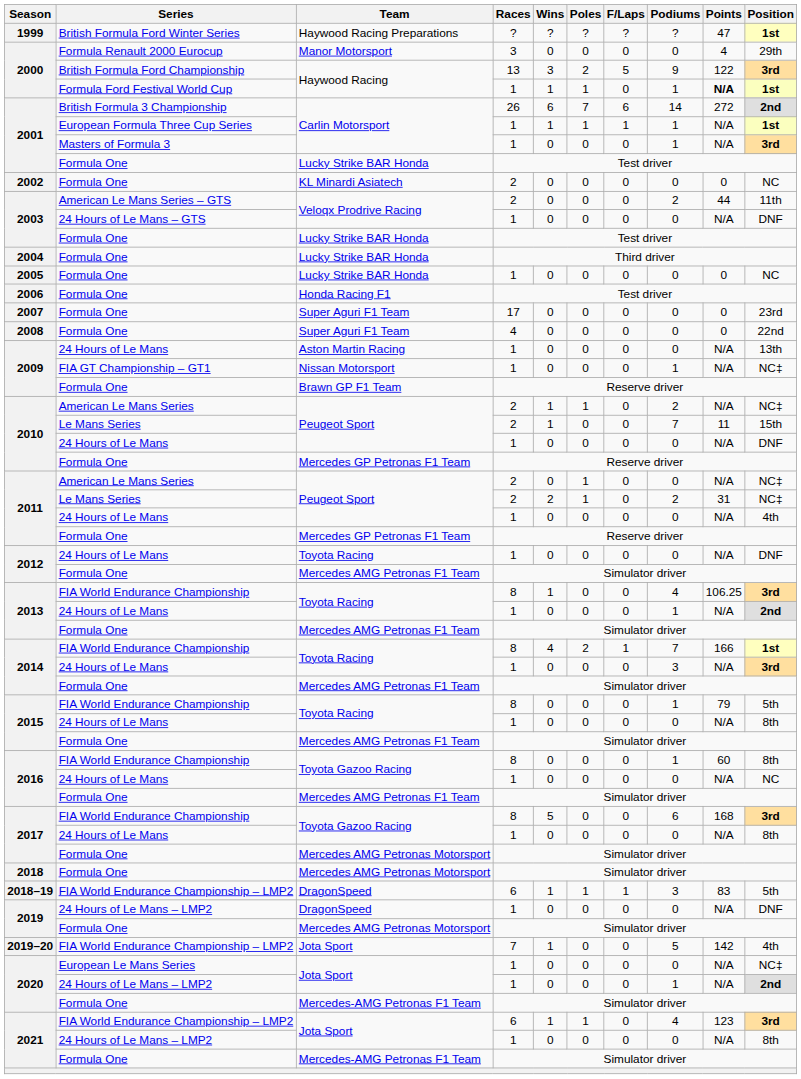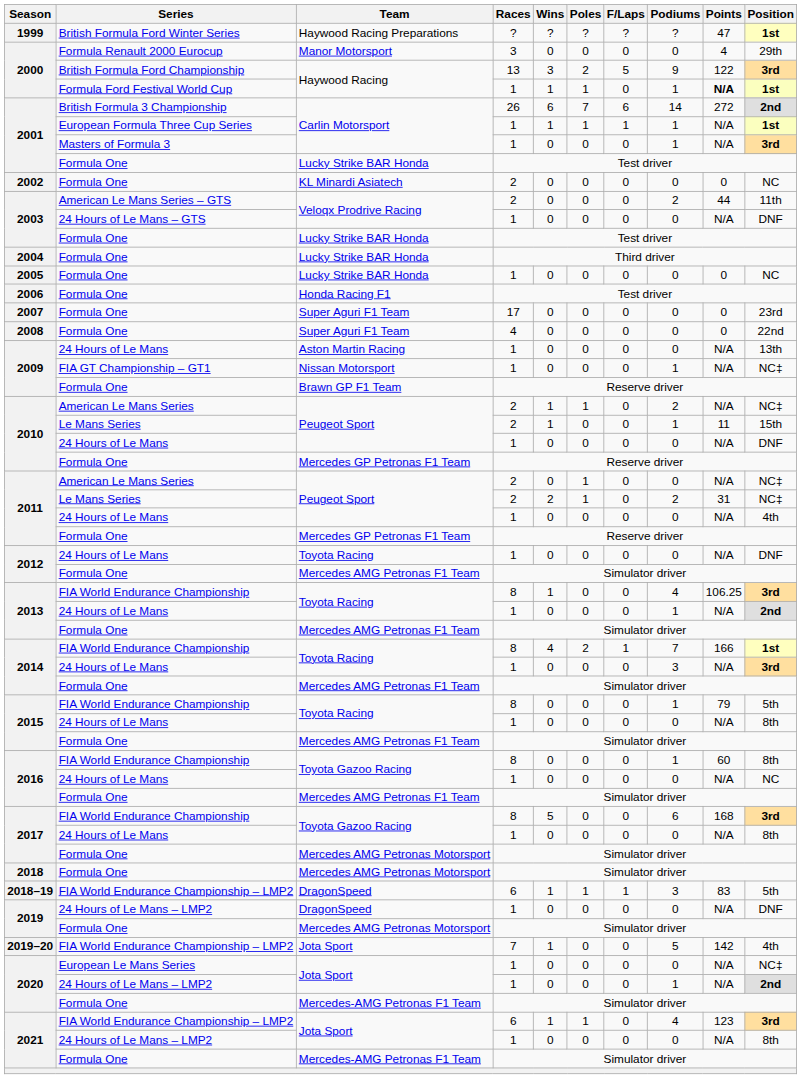 <table class="wikitable" style="font-size: 90%; text-align:center">
 <tr>
 <th>Season</th>
 <th>Series</th>
 <th>Team</th>
 <th>Races</th>
 <th>Wins</th>
 <th>Poles</th>
 <th>F/Laps</th>
 <th>Podiums</th>
 <th>Points</th>
 <th>Position</th>
 </tr>
 <tr>
 <th>1999</th>
 <td align=left><a href='#'>British Formula Ford Winter Series</a></td>
 <td align=left>Haywood Racing Preparations</td>
 <td>?</td>
 <td>?</td>
 <td>?</td>
 <td>?</td>
 <td>?</td>
 <td>47</td>
 <td style="background:#FFFFBF;"><strong>1st</strong></td>
 </tr>
 <tr>
 <th rowspan=3>2000</th>
 <td align=left><a href='#'>Formula Renault 2000 Eurocup</a></td>
 <td align=left><a href='#'>Manor Motorsport</a></td>
 <td>3</td>
 <td>0</td>
 <td>0</td>
 <td>0</td>
 <td>0</td>
 <td>4</td>
 <td>29th</td>
 </tr>
 <tr>
 <td align=left><a href='#'>British Formula Ford Championship</a></td>
 <td align=left rowspan=2>Haywood Racing</td>
 <td>13</td>
 <td>3</td>
 <td>2</td>
 <td>5</td>
 <td>9</td>
 <td>122</td>
 <td style="background:#FFDF9F;"><strong>3rd</strong></td>
 </tr>
 <tr>
 <td align=left><a href='#'>Formula Ford Festival World Cup</a></td>
 <td>1</td>
 <td>1</td>
 <td>1</td>
 <td>0</td>
 <td>1</td>
 <td><strong>N/A</strong></td>
 <td style="background:#FBFFBF;"><strong>1st</strong></td>
 </tr>
 <tr>
 <th rowspan="4">2001</th>
 <td align=left><a href='#'>British Formula 3 Championship</a></td>
 <td align=left rowspan=3><a href='#'>Carlin Motorsport</a></td>
 <td>26</td>
 <td>6</td>
 <td>7</td>
 <td>6</td>
 <td>14</td>
 <td>272</td>
 <td style="background:#DFDFDF;"><strong>2nd</strong></td>
 </tr>
 <tr>
 <td align=left><a href='#'>European Formula Three Cup Series</a></td>
 <td>1</td>
 <td>1</td>
 <td>1</td>
 <td>1</td>
 <td>1</td>
 <td>N/A</td>
 <td style="background:#FBFFBF;"><strong>1st</strong></td>
 </tr>
 <tr>
 <td align=left><a href='#'>Masters of Formula 3</a></td>
 <td>1</td>
 <td>0</td>
 <td>0</td>
 <td>0</td>
 <td>1</td>
 <td>N/A</td>
 <td style="background:#FFDF9F;"><strong>3rd</strong></td>
 </tr>
 <tr>
 <td align=left><a href='#'>Formula One</a></td>
 <td align=left><a href='#'>Lucky Strike BAR Honda</a></td>
 <td colspan="7">Test driver</td>
 </tr>
 <tr>
 <th>2002</th>
 <td align=left><a href='#'>Formula One</a></td>
 <td align=left><a href='#'>KL Minardi Asiatech</a></td>
 <td>2</td>
 <td>0</td>
 <td>0</td>
 <td>0</td>
 <td>0</td>
 <td>0</td>
 <td>NC</td>
 </tr>
 <tr>
 <th rowspan="3">2003</th>
 <td align=left><a href='#'>American Le Mans Series – GTS</a></td>
 <td align=left rowspan=2><a href='#'>Veloqx Prodrive Racing</a></td>
 <td>2</td>
 <td>0</td>
 <td>0</td>
 <td>0</td>
 <td>2</td>
 <td>44</td>
 <td>11th</td>
 </tr>
 <tr>
 <td align=left><a href='#'>24 Hours of Le Mans – GTS</a></td>
 <td>1</td>
 <td>0</td>
 <td>0</td>
 <td>0</td>
 <td>0</td>
 <td>N/A</td>
 <td>DNF</td>
 </tr>
 <tr>
 <td align=left><a href='#'>Formula One</a></td>
 <td align=left><a href='#'>Lucky Strike BAR Honda</a></td>
 <td colspan="7">Test driver</td>
 </tr>
 <tr>
 <th>2004</th>
 <td align=left><a href='#'>Formula One</a></td>
 <td align=left><a href='#'>Lucky Strike BAR Honda</a></td>
 <td colspan="7">Third driver</td>
 </tr>
 <tr>
 <th>2005</th>
 <td align=left><a href='#'>Formula One</a></td>
 <td align=left><a href='#'>Lucky Strike BAR Honda</a></td>
 <td>1</td>
 <td>0</td>
 <td>0</td>
 <td>0</td>
 <td>0</td>
 <td>0</td>
 <td>NC</td>
 </tr>
 <tr>
 <th>2006</th>
 <td align=left><a href='#'>Formula One</a></td>
 <td align=left><a href='#'>Honda Racing F1</a></td>
 <td colspan="7">Test driver</td>
 </tr>
 <tr>
 <th>2007</th>
 <td align=left><a href='#'>Formula One</a></td>
 <td align=left><a href='#'>Super Aguri F1 Team</a></td>
 <td>17</td>
 <td>0</td>
 <td>0</td>
 <td>0</td>
 <td>0</td>
 <td>0</td>
 <td>23rd</td>
 </tr>
 <tr>
 <th>2008</th>
 <td align=left><a href='#'>Formula One</a></td>
 <td align=left><a href='#'>Super Aguri F1 Team</a></td>
 <td>4</td>
 <td>0</td>
 <td>0</td>
 <td>0</td>
 <td>0</td>
 <td>0</td>
 <td>22nd</td>
 </tr>
 <tr>
 <th rowspan="3">2009</th>
 <td align=left><a href='#'>24 Hours of Le Mans</a></td>
 <td align=left><a href='#'>Aston Martin Racing</a></td>
 <td>1</td>
 <td>0</td>
 <td>0</td>
 <td>0</td>
 <td>0</td>
 <td>N/A</td>
 <td>13th</td>
 </tr>
 <tr>
 <td align=left><a href='#'>FIA GT Championship – GT1</a></td>
 <td align=left><a href='#'>Nissan Motorsport</a></td>
 <td>1</td>
 <td>0</td>
 <td>0</td>
 <td>0</td>
 <td>1</td>
 <td>N/A</td>
 <td>NC‡</td>
 </tr>
 <tr>
 <td align=left><a href='#'>Formula One</a></td>
 <td align=left><a href='#'>Brawn GP F1 Team</a></td>
 <td colspan="7">Reserve driver</td>
 </tr>
 <tr>
 <th rowspan="4">2010</th>
 <td align=left><a href='#'>American Le Mans Series</a></td>
 <td align=left rowspan="3"><a href='#'>Peugeot Sport</a></td>
 <td>2</td>
 <td>1</td>
 <td>1</td>
 <td>0</td>
 <td>2</td>
 <td>N/A</td>
 <td>NC‡</td>
 </tr>
 <tr>
 <td align=left><a href='#'>Le Mans Series</a></td>
 <td>2</td>
 <td>1</td>
 <td>0</td>
 <td>0</td>
-<td>7</td>
+<td>1</td>
 <td>11</td>
 <td>15th</td>
 </tr>
 <tr>
 <td align=left><a href='#'>24 Hours of Le Mans</a></td>
 <td>1</td>
 <td>0</td>
 <td>0</td>
 <td>0</td>
 <td>0</td>
 <td>N/A</td>
 <td>DNF</td>
 </tr>
 <tr>
 <td align=left><a href='#'>Formula One</a></td>
 <td align=left><a href='#'>Mercedes GP Petronas F1 Team</a></td>
 <td colspan="7">Reserve driver</td>
 </tr>
 <tr>
 <th rowspan="4">2011</th>
 <td align=left><a href='#'>American Le Mans Series</a></td>
 <td align=left rowspan="3"><a href='#'>Peugeot Sport</a></td>
 <td>2</td>
 <td>0</td>
 <td>1</td>
 <td>0</td>
 <td>0</td>
 <td>N/A</td>
 <td>NC‡</td>
 </tr>
 <tr>
 <td align=left><a href='#'>Le Mans Series</a></td>
 <td>2</td>
 <td>2</td>
 <td>1</td>
 <td>0</td>
 <td>2</td>
 <td>31</td>
 <td>NC‡</td>
 </tr>
 <tr>
 <td align=left><a href='#'>24 Hours of Le Mans</a></td>
 <td>1</td>
 <td>0</td>
 <td>0</td>
 <td>0</td>
 <td>0</td>
 <td>N/A</td>
 <td>4th</td>
 </tr>
 <tr>
 <td align=left><a href='#'>Formula One</a></td>
 <td align=left><a href='#'>Mercedes GP Petronas F1 Team</a></td>
 <td colspan="7">Reserve driver</td>
 </tr>
 <tr>
 <th rowspan="2">2012</th>
 <td align=left><a href='#'>24 Hours of Le Mans</a></td>
 <td align=left><a href='#'>Toyota Racing</a></td>
 <td>1</td>
 <td>0</td>
 <td>0</td>
 <td>0</td>
 <td>0</td>
 <td>N/A</td>
 <td>DNF</td>
 </tr>
 <tr>
 <td align=left><a href='#'>Formula One</a></td>
 <td align=left><a href='#'>Mercedes AMG Petronas F1 Team</a></td>
 <td colspan="7">Simulator driver</td>
 </tr>
 <tr>
 <th rowspan="3">2013</th>
 <td align=left><a href='#'>FIA World Endurance Championship</a></td>
 <td align=left rowspan="2"><a href='#'>Toyota Racing</a></td>
 <td>8</td>
 <td>1</td>
 <td>0</td>
 <td>0</td>
 <td>4</td>
 <td>106.25</td>
 <td style="background:#FFDF9F;"><strong>3rd</strong></td>
 </tr>
 <tr>
 <td align=left><a href='#'>24 Hours of Le Mans</a></td>
 <td>1</td>
 <td>0</td>
 <td>0</td>
 <td>0</td>
 <td>1</td>
 <td>N/A</td>
 <td style="background:#DFDFDF;"><strong>2nd</strong></td>
 </tr>
 <tr>
 <td align=left><a href='#'>Formula One</a></td>
 <td align=left><a href='#'>Mercedes AMG Petronas F1 Team</a></td>
 <td colspan="7">Simulator driver</td>
 </tr>
 <tr>
 <th rowspan="3">2014</th>
 <td align=left><a href='#'>FIA World Endurance Championship</a></td>
 <td align=left rowspan="2"><a href='#'>Toyota Racing</a></td>
 <td>8</td>
 <td>4</td>
 <td>2</td>
 <td>1</td>
 <td>7</td>
 <td>166</td>
 <td style="background:#FFFFBF;"><strong>1st</strong></td>
 </tr>
 <tr>
 <td align=left><a href='#'>24 Hours of Le Mans</a></td>
 <td>1</td>
 <td>0</td>
 <td>0</td>
 <td>0</td>
 <td>3</td>
 <td>N/A</td>
 <td style="background:#FFDF9F;"><strong>3rd</strong></td>
 </tr>
 <tr>
 <td align=left><a href='#'>Formula One</a></td>
 <td align=left><a href='#'>Mercedes AMG Petronas F1 Team</a></td>
 <td colspan="7">Simulator driver</td>
 </tr>
 <tr>
 <th rowspan="3">2015</th>
 <td align=left><a href='#'>FIA World Endurance Championship</a></td>
 <td align=left rowspan="2"><a href='#'>Toyota Racing</a></td>
 <td>8</td>
 <td>0</td>
 <td>0</td>
 <td>0</td>
 <td>1</td>
 <td>79</td>
 <td>5th</td>
 </tr>
 <tr>
 <td align=left><a href='#'>24 Hours of Le Mans</a></td>
 <td>1</td>
 <td>0</td>
 <td>0</td>
 <td>0</td>
 <td>0</td>
 <td>N/A</td>
 <td>8th</td>
 </tr>
 <tr>
 <td align=left><a href='#'>Formula One</a></td>
 <td align=left><a href='#'>Mercedes AMG Petronas F1 Team</a></td>
 <td colspan="7">Simulator driver</td>
 </tr>
 <tr>
 <th rowspan="3">2016</th>
 <td align=left><a href='#'>FIA World Endurance Championship</a></td>
 <td align=left rowspan="2"><a href='#'>Toyota Gazoo Racing</a></td>
 <td>8</td>
 <td>0</td>
 <td>0</td>
 <td>0</td>
 <td>1</td>
 <td>60</td>
 <td>8th</td>
 </tr>
 <tr>
 <td align=left><a href='#'>24 Hours of Le Mans</a></td>
 <td>1</td>
 <td>0</td>
 <td>0</td>
 <td>0</td>
 <td>0</td>
 <td>N/A</td>
 <td>NC</td>
 </tr>
 <tr>
 <td align=left><a href='#'>Formula One</a></td>
 <td align=left><a href='#'>Mercedes AMG Petronas F1 Team</a></td>
 <td colspan="7">Simulator driver</td>
 </tr>
 <tr>
 <th rowspan="3">2017</th>
 <td align=left><a href='#'>FIA World Endurance Championship</a></td>
 <td align=left rowspan="2"><a href='#'>Toyota Gazoo Racing</a></td>
 <td>8</td>
 <td>5</td>
 <td>0</td>
 <td>0</td>
 <td>6</td>
 <td>168</td>
 <td style="background:#FFDF9F;"><strong>3rd</strong></td>
 </tr>
 <tr>
 <td align=left><a href='#'>24 Hours of Le Mans</a></td>
 <td>1</td>
 <td>0</td>
 <td>0</td>
 <td>0</td>
 <td>0</td>
 <td>N/A</td>
 <td>8th</td>
 </tr>
 <tr>
 <td align=left><a href='#'>Formula One</a></td>
 <td align=left><a href='#'>Mercedes AMG Petronas Motorsport</a></td>
 <td colspan="7">Simulator driver</td>
 </tr>
 <tr>
 <th>2018</th>
 <td align=left><a href='#'>Formula One</a></td>
 <td align=left><a href='#'>Mercedes AMG Petronas Motorsport</a></td>
 <td colspan="7">Simulator driver</td>
 </tr>
 <tr>
 <th>2018–19</th>
 <td align=left><a href='#'>FIA World Endurance Championship – LMP2</a></td>
 <td align=left><a href='#'>DragonSpeed</a></td>
 <td>6</td>
 <td>1</td>
 <td>1</td>
 <td>1</td>
 <td>3</td>
 <td>83</td>
 <td>5th</td>
 </tr>
 <tr>
 <th rowspan="2">2019</th>
 <td align=left><a href='#'>24 Hours of Le Mans – LMP2</a></td>
 <td align=left><a href='#'>DragonSpeed</a></td>
 <td>1</td>
 <td>0</td>
 <td>0</td>
 <td>0</td>
 <td>0</td>
 <td>N/A</td>
 <td>DNF</td>
 </tr>
 <tr>
 <td align=left><a href='#'>Formula One</a></td>
 <td align=left><a href='#'>Mercedes AMG Petronas Motorsport</a></td>
 <td colspan="7">Simulator driver</td>
 </tr>
 <tr>
 <th>2019–20</th>
 <td align=left><a href='#'>FIA World Endurance Championship – LMP2</a></td>
 <td align=left><a href='#'>Jota Sport</a></td>
 <td>7</td>
 <td>1</td>
 <td>0</td>
 <td>0</td>
 <td>5</td>
 <td>142</td>
 <td>4th</td>
 </tr>
 <tr>
 <th rowspan="3">2020</th>
 <td align=left><a href='#'>European Le Mans Series</a></td>
 <td align=left rowspan="2"><a href='#'>Jota Sport</a></td>
 <td>1</td>
 <td>0</td>
 <td>0</td>
 <td>0</td>
 <td>0</td>
 <td>N/A</td>
 <td>NC‡</td>
 </tr>
 <tr>
 <td align=left><a href='#'>24 Hours of Le Mans – LMP2</a></td>
 <td>1</td>
 <td>0</td>
 <td>0</td>
 <td>0</td>
 <td>1</td>
 <td>N/A</td>
 <td style="background:#DFDFDF;"><strong>2nd</strong></td>
 </tr>
 <tr>
 <td align=left><a href='#'>Formula One</a></td>
 <td align=left><a href='#'>Mercedes-AMG Petronas F1 Team</a></td>
 <td colspan="7">Simulator driver</td>
 </tr>
 <tr>
 <th rowspan=3>2021</th>
 <td align=left><a href='#'>FIA World Endurance Championship – LMP2</a></td>
 <td align=left rowspan=2><a href='#'>Jota Sport</a></td>
 <td>6</td>
 <td>1</td>
 <td>1</td>
 <td>0</td>
 <td>4</td>
 <td>123</td>
 <td style="background:#FFDF9F;"><strong>3rd</strong></td>
 </tr>
 <tr>
 <td align=left><a href='#'>24 Hours of Le Mans – LMP2</a></td>
 <td>1</td>
 <td>0</td>
 <td>0</td>
 <td>0</td>
 <td>0</td>
 <td>N/A</td>
 <td>8th</td>
 </tr>
 <tr>
 <td align=left><a href='#'>Formula One</a></td>
 <td align=left><a href='#'>Mercedes-AMG Petronas F1 Team</a></td>
 <td colspan="7">Simulator driver</td>
 </tr>
 <tr>
 <th colspan="10"></th>
 </tr>
 </table>
